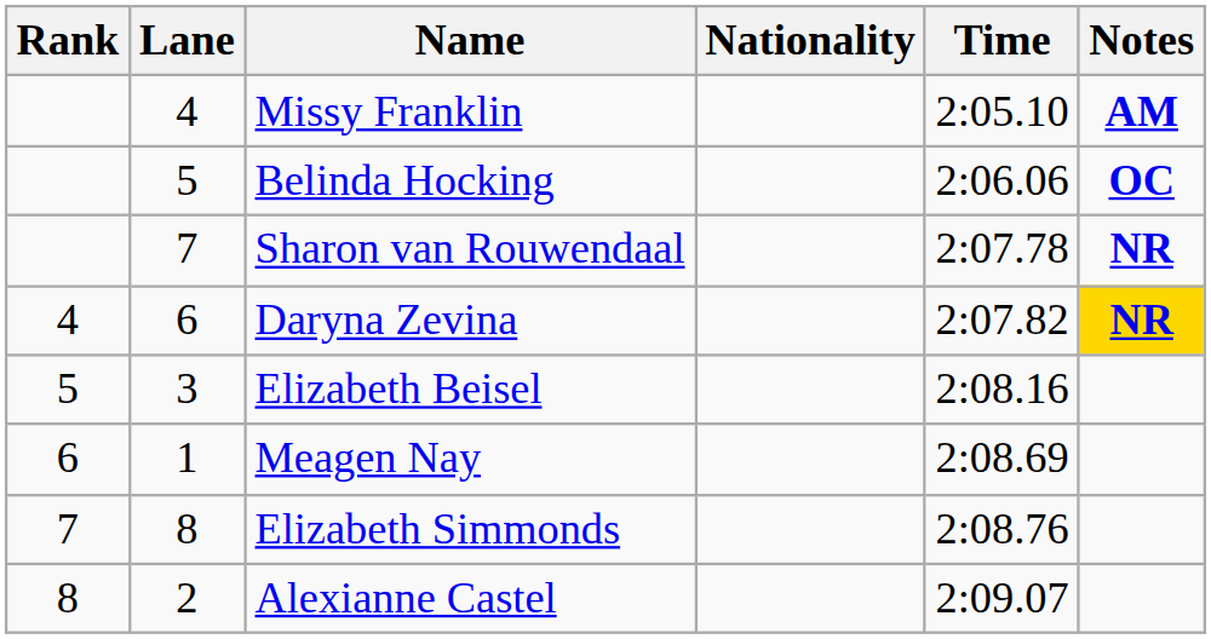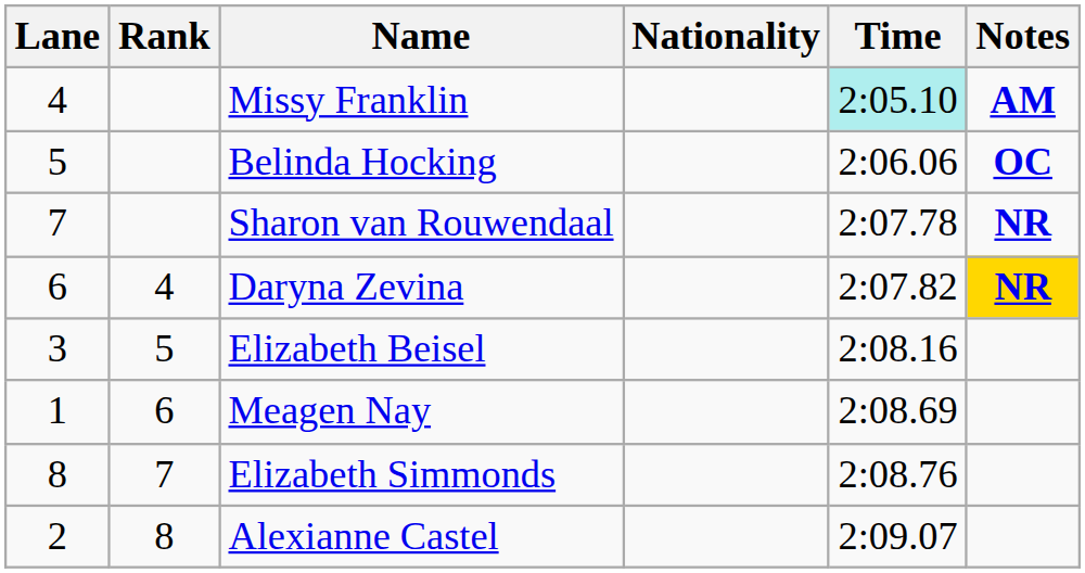 <table class="wikitable sortable" style="text-align:center">
 <tr>
+<th>Lane</th>
 <th>Rank</th>
-<th>Lane</th>
 <th>Name</th>
 <th>Nationality</th>
 <th>Time</th>
 <th>Notes</th>
 </tr>
 <tr>
+<td>4</td>
 <td></td>
-<td>4</td>
 <td align=left><a href='#'>Missy Franklin</a></td>
 <td align=left></td>
-<td>2:05.10</td>
+<td style="background: paleturquoise;">2:05.10</td>
 <td><strong><a href='#'>AM</a></strong></td>
 </tr>
 <tr>
+<td>5</td>
 <td></td>
-<td>5</td>
 <td align=left><a href='#'>Belinda Hocking</a></td>
 <td align=left></td>
 <td>2:06.06</td>
 <td><strong><a href='#'>OC</a></strong></td>
 </tr>
 <tr>
+<td>7</td>
 <td></td>
-<td>7</td>
 <td align=left><a href='#'>Sharon van Rouwendaal</a></td>
 <td align=left></td>
 <td>2:07.78</td>
 <td><strong><a href='#'>NR</a></strong></td>
 </tr>
 <tr>
+<td>6</td>
 <td>4</td>
-<td>6</td>
 <td align=left><a href='#'>Daryna Zevina</a></td>
 <td align=left></td>
 <td>2:07.82</td>
 <td style="background: gold;"><strong><a href='#'>NR</a></strong></td>
 </tr>
 <tr>
+<td>3</td>
 <td>5</td>
-<td>3</td>
 <td align=left><a href='#'>Elizabeth Beisel</a></td>
 <td align=left></td>
 <td>2:08.16</td>
 <td></td>
 </tr>
 <tr>
+<td>1</td>
 <td>6</td>
-<td>1</td>
 <td align=left><a href='#'>Meagen Nay</a></td>
 <td align=left></td>
 <td>2:08.69</td>
 <td></td>
 </tr>
 <tr>
+<td>8</td>
 <td>7</td>
-<td>8</td>
 <td align=left><a href='#'>Elizabeth Simmonds</a></td>
 <td align=left></td>
 <td>2:08.76</td>
 <td></td>
 </tr>
 <tr>
+<td>2</td>
 <td>8</td>
-<td>2</td>
 <td align=left><a href='#'>Alexianne Castel</a></td>
 <td align=left></td>
 <td>2:09.07</td>
 <td></td>
 </tr>
 </table>
